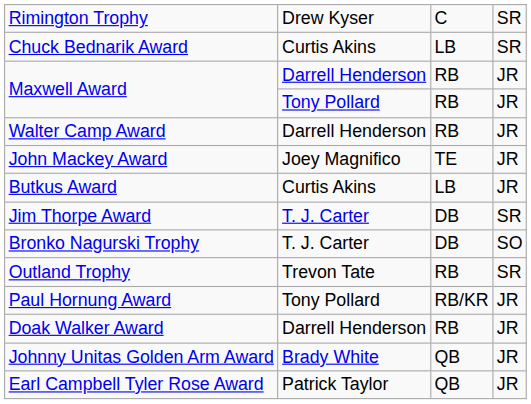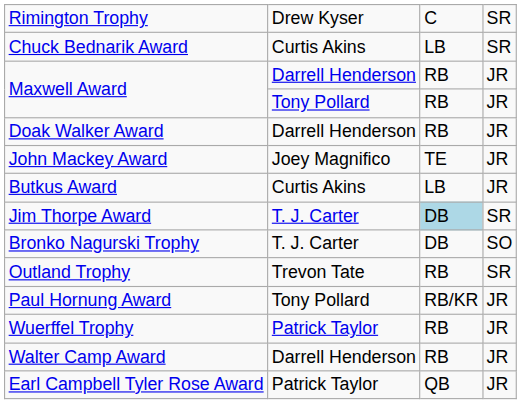 <table class="wikitable">
 <tr>
 <td><a href='#'>Rimington Trophy</a></td>
 <td>Drew Kyser</td>
 <td>C</td>
 <td>SR</td>
 </tr>
 <tr>
 <td><a href='#'>Chuck Bednarik Award</a></td>
 <td>Curtis Akins</td>
 <td>LB</td>
 <td>SR</td>
 </tr>
 <tr>
 <td rowspan=2><a href='#'>Maxwell Award</a></td>
 <td><a href='#'>Darrell Henderson</a></td>
 <td>RB</td>
 <td>JR</td>
 </tr>
 <tr>
 <td><a href='#'>Tony Pollard</a></td>
 <td>RB</td>
 <td>JR</td>
 </tr>
 <tr>
-<td><a href='#'>Walter Camp Award</a></td>
+<td><a href='#'>Doak Walker Award</a></td>
 <td>Darrell Henderson</td>
 <td>RB</td>
 <td>JR</td>
 </tr>
 <tr>
 <td><a href='#'>John Mackey Award</a></td>
 <td>Joey Magnifico</td>
 <td>TE</td>
 <td>JR</td>
 </tr>
 <tr>
 <td><a href='#'>Butkus Award</a></td>
 <td>Curtis Akins</td>
 <td>LB</td>
 <td>JR</td>
 </tr>
 <tr>
 <td><a href='#'>Jim Thorpe Award</a></td>
 <td><a href='#'>T. J. Carter</a></td>
-<td>DB</td>
+<td style="background: lightblue;">DB</td>
 <td>SR</td>
 </tr>
 <tr>
 <td><a href='#'>Bronko Nagurski Trophy</a></td>
 <td>T. J. Carter</td>
 <td>DB</td>
 <td>SO</td>
 </tr>
 <tr>
 <td><a href='#'>Outland Trophy</a></td>
 <td>Trevon Tate</td>
 <td>RB</td>
 <td>SR</td>
 </tr>
 <tr>
 <td><a href='#'>Paul Hornung Award</a></td>
 <td>Tony Pollard</td>
 <td>RB/KR</td>
 <td>JR</td>
 </tr>
 <tr>
-<td><a href='#'>Doak Walker Award</a></td>
-<td>Darrell Henderson</td>
+<td><a href='#'>Wuerffel Trophy</a></td>
+<td><a href='#'>Patrick Taylor</a></td>
 <td>RB</td>
 <td>JR</td>
 </tr>
 <tr>
-<td><a href='#'>Johnny Unitas Golden Arm Award</a></td>
-<td><a href='#'>Brady White</a></td>
-<td>QB</td>
+<td><a href='#'>Walter Camp Award</a></td>
+<td>Darrell Henderson</td>
+<td>RB</td>
 <td>JR</td>
 </tr>
 <tr>
 <td><a href='#'>Earl Campbell Tyler Rose Award</a></td>
 <td>Patrick Taylor</td>
 <td>QB</td>
 <td>JR</td>
 </tr>
 </table>
